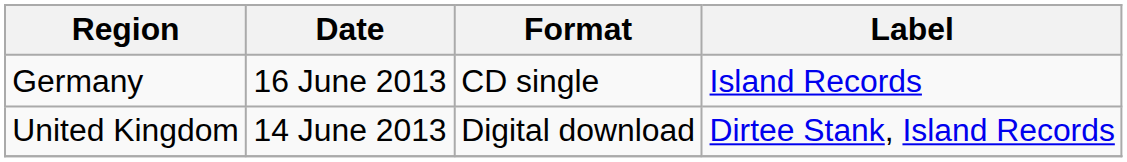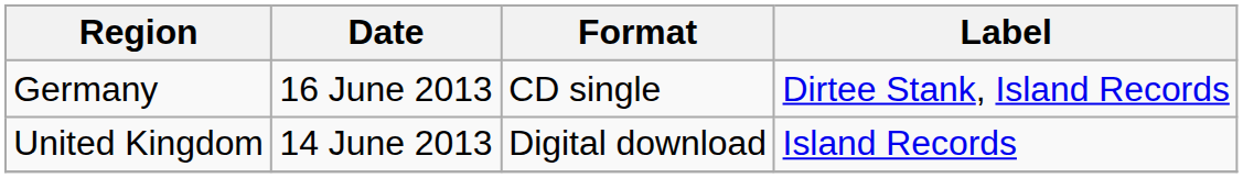 <table class=wikitable>
 <tr>
 <th>Region</th>
 <th>Date</th>
 <th>Format</th>
 <th>Label</th>
 </tr>
 <tr>
 <td>Germany</td>
 <td>16 June 2013</td>
 <td>CD single</td>
-<td><a href='#'>Island Records</a></td>
+<td><a href='#'>Dirtee Stank</a>, <a href='#'>Island Records</a></td>
 </tr>
 <tr>
 <td>United Kingdom</td>
 <td>14 June 2013</td>
 <td>Digital download</td>
-<td><a href='#'>Dirtee Stank</a>, <a href='#'>Island Records</a></td>
+<td><a href='#'>Island Records</a></td>
 </tr>
 <tr>
 </tr>
 </table>
